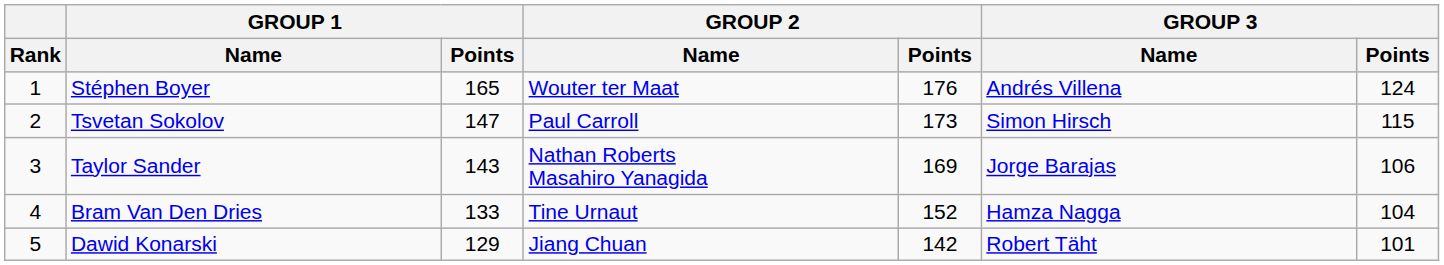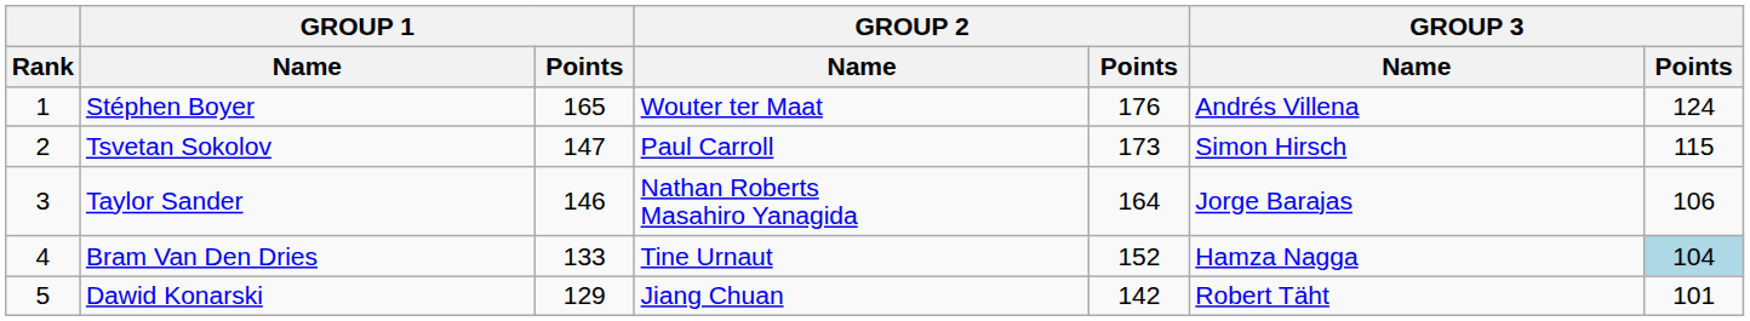 <table class="wikitable" style="font-size:90%">
 <tr>
 <th></th>
 <th colspan="2">GROUP 1</th>
 <th colspan="2">GROUP 2</th>
 <th colspan="2">GROUP 3</th>
 </tr>
 <tr>
 <th width=30>Rank</th>
 <th width=250>Name</th>
 <th width=50>Points</th>
 <th width=250>Name</th>
 <th width=50>Points</th>
 <th width=250>Name</th>
 <th width=50>Points</th>
 </tr>
 <tr>
 <td align=center>1</td>
 <td> <a href='#'>Stéphen Boyer</a></td>
 <td align=center>165</td>
 <td> <a href='#'>Wouter ter Maat</a></td>
 <td align=center>176</td>
 <td> <a href='#'>Andrés Villena</a></td>
 <td align=center>124</td>
 </tr>
 <tr>
 <td align=center>2</td>
 <td> <a href='#'>Tsvetan Sokolov</a></td>
 <td align=center>147</td>
 <td> <a href='#'>Paul Carroll</a></td>
 <td align=center>173</td>
 <td> <a href='#'>Simon Hirsch</a></td>
 <td align=center>115</td>
 </tr>
 <tr>
 <td align=center>3</td>
 <td> <a href='#'>Taylor Sander</a></td>
-<td align=center>143</td>
+<td align=center>146</td>
 <td> <a href='#'>Nathan Roberts</a><br> <a href='#'>Masahiro Yanagida</a></td>
-<td align=center>169</td>
+<td align=center>164</td>
 <td> <a href='#'>Jorge Barajas</a></td>
 <td align=center>106</td>
 </tr>
 <tr>
 <td align=center>4</td>
 <td> <a href='#'>Bram Van Den Dries</a></td>
 <td align=center>133</td>
 <td> <a href='#'>Tine Urnaut</a></td>
 <td align=center>152</td>
 <td> <a href='#'>Hamza Nagga</a></td>
-<td align=center>104</td>
+<td align=center style="background: lightblue;">104</td>
 </tr>
 <tr>
 <td align=center>5</td>
 <td> <a href='#'>Dawid Konarski</a></td>
 <td align=center>129</td>
 <td> <a href='#'>Jiang Chuan</a></td>
 <td align=center>142</td>
 <td> <a href='#'>Robert Täht</a></td>
 <td align=center>101</td>
 </tr>
 </table>
